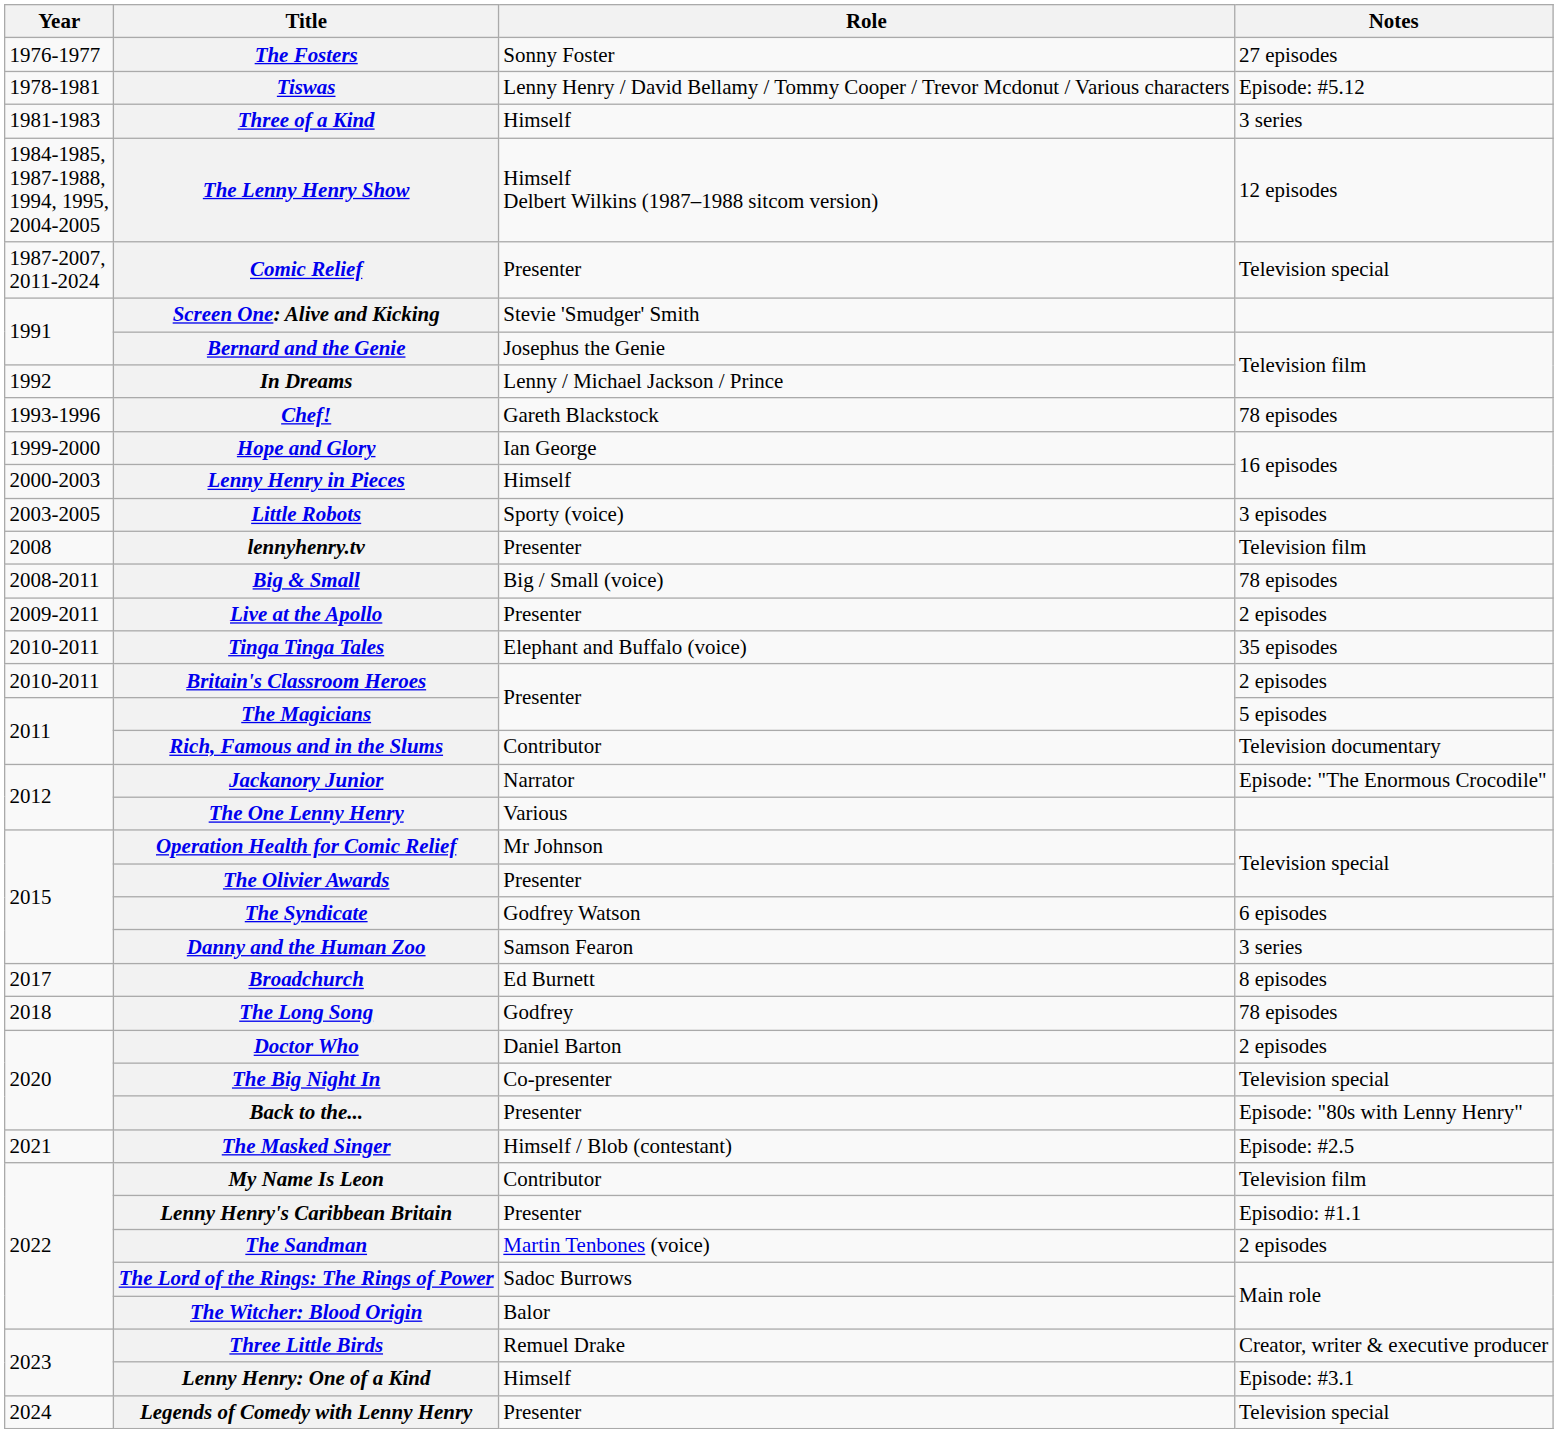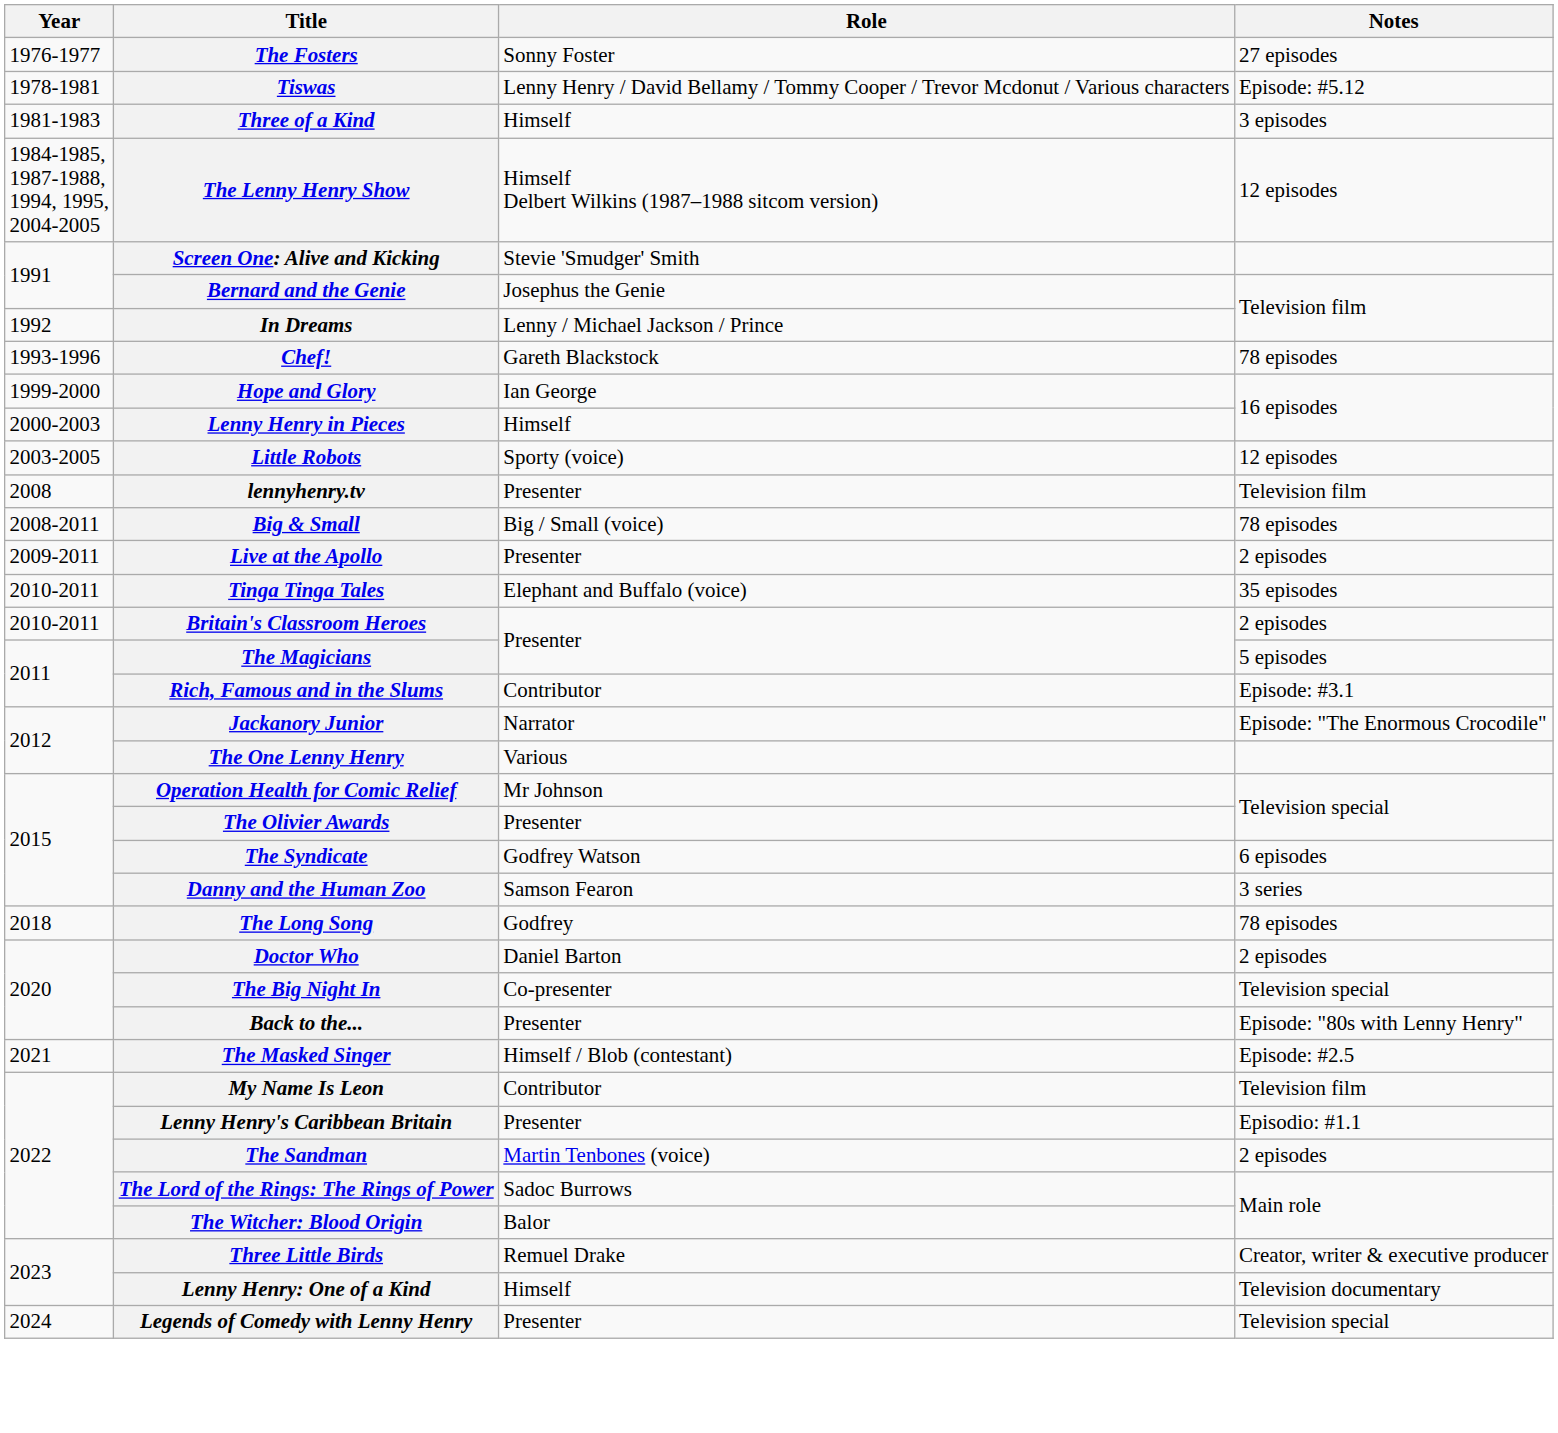 <table class="wikitable sortable plainrowheaders">
 <tr>
 <th scope="col">Year</th>
 <th scope="col">Title</th>
 <th scope="col">Role</th>
 <th scope="col" class="unsortable">Notes</th>
 </tr>
 <tr>
 <td>1976-1977</td>
 <th scope="row" data-sort-value="Fosters, The"><em><a href='#'>The Fosters</a></em></th>
 <td>Sonny Foster</td>
 <td>27 episodes</td>
 </tr>
 <tr>
 <td>1978-1981</td>
 <th scope="row"><em><a href='#'>Tiswas</a></em></th>
 <td>Lenny Henry / David Bellamy / Tommy Cooper / Trevor Mcdonut / Various characters</td>
 <td>Episode: #5.12</td>
 </tr>
 <tr>
 <td>1981-1983</td>
 <th scope="row"><em><a href='#'>Three of a Kind</a></em></th>
 <td>Himself</td>
-<td>3 series</td>
+<td>3 episodes</td>
 </tr>
 <tr>
 <td>1984-1985,<br>1987-1988,<br>1994, 1995,<br>2004-2005</td>
 <th scope="row" data-sort-value="Lenny Henry Show, The"><em><a href='#'>The Lenny Henry Show</a></em></th>
 <td>Himself<br>Delbert Wilkins (1987–1988 sitcom version)</td>
 <td>12 episodes</td>
-</tr>
-<tr>
-<td>1987-2007,<br>2011-2024</td>
-<th scope="row"><em><a href='#'>Comic Relief</a></em></th>
-<td>Presenter</td>
-<td>Television special</td>
 </tr>
 <tr>
 <td rowspan="2">1991</td>
 <th scope="row"><em><a href='#'>Screen One</a>: Alive and Kicking</em></th>
 <td>Stevie 'Smudger' Smith</td>
 <td></td>
 </tr>
 <tr>
 <th scope="row"><em><a href='#'>Bernard and the Genie</a></em></th>
 <td>Josephus the Genie</td>
 <td rowspan="2">Television film</td>
 </tr>
 <tr>
 <td>1992</td>
 <th scope="row"><em>In Dreams</em></th>
 <td>Lenny / Michael Jackson / Prince</td>
 </tr>
 <tr>
 <td>1993-1996</td>
 <th scope="row"><em><a href='#'>Chef!</a></em></th>
 <td>Gareth Blackstock</td>
 <td>78 episodes</td>
 </tr>
 <tr>
 <td>1999-2000</td>
 <th scope="row"><em><a href='#'>Hope and Glory</a></em></th>
 <td>Ian George</td>
 <td rowspan="2">16 episodes</td>
 </tr>
 <tr>
 <td>2000-2003</td>
 <th scope="row"><em><a href='#'>Lenny Henry in Pieces</a></em></th>
 <td>Himself</td>
 </tr>
 <tr>
 <td>2003-2005</td>
 <th scope="row"><em><a href='#'>Little Robots</a></em></th>
 <td>Sporty (voice)</td>
-<td>3 episodes</td>
+<td>12 episodes</td>
 </tr>
 <tr>
 <td>2008</td>
 <th scope="row"><em>lennyhenry.tv</em></th>
 <td>Presenter</td>
 <td>Television film</td>
 </tr>
 <tr>
 <td>2008-2011</td>
 <th scope="row"><em><a href='#'>Big & Small</a></em></th>
 <td>Big / Small (voice)</td>
 <td>78 episodes</td>
 </tr>
 <tr>
 <td>2009-2011</td>
 <th scope="row"><em><a href='#'>Live at the Apollo</a></em></th>
 <td>Presenter</td>
 <td>2 episodes</td>
 </tr>
 <tr>
 <td>2010-2011</td>
 <th scope="row"><em><a href='#'>Tinga Tinga Tales</a></em></th>
 <td>Elephant and Buffalo (voice)</td>
 <td>35 episodes</td>
 </tr>
 <tr>
 <td>2010-2011</td>
 <th scope="row"><em><a href='#'>Britain's Classroom Heroes</a></em></th>
 <td rowspan="2">Presenter</td>
 <td>2 episodes</td>
 </tr>
 <tr>
 <td rowspan="2">2011</td>
 <th scope="row" data-sort-value="Magicians, The"><em><a href='#'>The Magicians</a></em></th>
 <td>5 episodes</td>
 </tr>
 <tr>
 <th scope="row"><em><a href='#'>Rich, Famous and in the Slums</a></em></th>
 <td>Contributor</td>
-<td>Television documentary</td>
+<td>Episode: #3.1</td>
 </tr>
 <tr>
 <td rowspan="2">2012</td>
 <th scope="row"><em><a href='#'>Jackanory Junior</a></em></th>
 <td>Narrator</td>
 <td>Episode: "The Enormous Crocodile"</td>
 </tr>
 <tr>
 <th scope="row" data-sort-value="One Lenny Henry, The"><em><a href='#'>The One Lenny Henry</a></em></th>
 <td>Various</td>
 <td></td>
 </tr>
 <tr>
 <td rowspan="4">2015</td>
 <th scope="row"><em><a href='#'>Operation Health for Comic Relief</a></em></th>
 <td>Mr Johnson</td>
 <td rowspan="2">Television special</td>
 </tr>
 <tr>
 <th scope="row" data-sort-value="Olivier Awards, The"><em><a href='#'>The Olivier Awards</a></em></th>
 <td>Presenter</td>
 </tr>
 <tr>
 <th scope="row" data-sort-value="Syndicate, The"><em><a href='#'>The Syndicate</a></em></th>
 <td>Godfrey Watson</td>
 <td>6 episodes</td>
 </tr>
 <tr>
 <th scope="row"><em><a href='#'>Danny and the Human Zoo</a></em></th>
 <td>Samson Fearon</td>
 <td>3 series</td>
-</tr>
-<tr>
-<td>2017</td>
-<th scope="row"><em><a href='#'>Broadchurch</a></em></th>
-<td>Ed Burnett</td>
-<td>8 episodes</td>
 </tr>
 <tr>
 <td>2018</td>
 <th scope="row" data-sort-value="Long Song, The"><em><a href='#'>The Long Song</a></em></th>
 <td>Godfrey</td>
 <td>78 episodes</td>
 </tr>
 <tr>
 <td rowspan="3">2020</td>
 <th scope="row"><em><a href='#'>Doctor Who</a></em></th>
 <td>Daniel Barton</td>
 <td>2 episodes</td>
 </tr>
 <tr>
 <th scope="row" data-sort-value="Big Night In, The"><em><a href='#'>The Big Night In</a></em></th>
 <td>Co-presenter</td>
 <td>Television special</td>
 </tr>
 <tr>
 <th scope="row"><em>Back to the...</em></th>
 <td>Presenter</td>
 <td>Episode: "80s with Lenny Henry"</td>
 </tr>
 <tr>
 <td>2021</td>
 <th scope="row" data-sort-value="Masked Singer, The"><em><a href='#'>The Masked Singer</a></em></th>
 <td>Himself / Blob (contestant)</td>
 <td>Episode: #2.5</td>
 </tr>
 <tr>
 <td rowspan="5">2022</td>
 <th scope="row"><em>My Name Is Leon</em></th>
 <td>Contributor</td>
 <td>Television film</td>
 </tr>
 <tr>
 <th scope="row"><em>Lenny Henry's Caribbean Britain</em></th>
 <td>Presenter</td>
 <td>Episodio: #1.1</td>
 </tr>
 <tr>
 <th scope="row" data-sort-value="Sandman, The"><em><a href='#'>The Sandman</a></em></th>
 <td><a href='#'>Martin Tenbones</a> (voice)</td>
 <td>2 episodes</td>
 </tr>
 <tr>
 <th scope="row" data-sort-value="Lord of the Rings: The Rings of Power, The"><em><a href='#'>The Lord of the Rings: The Rings of Power</a></em></th>
 <td>Sadoc Burrows</td>
 <td rowspan="2">Main role</td>
 </tr>
 <tr>
 <th scope="row" data-sort-value="Witcher: Blood Origin, The"><em><a href='#'>The Witcher: Blood Origin</a></em></th>
 <td>Balor</td>
 </tr>
 <tr>
 <td rowspan="2">2023</td>
 <th scope="row"><em><a href='#'>Three Little Birds</a></em></th>
 <td>Remuel Drake</td>
 <td>Creator, writer & executive producer</td>
 </tr>
 <tr>
 <th scope="row"><em>Lenny Henry: One of a Kind</em></th>
 <td>Himself</td>
-<td>Episode: #3.1</td>
+<td>Television documentary</td>
 </tr>
 <tr>
 <td>2024</td>
 <th scope="row"><em>Legends of Comedy with Lenny Henry</em></th>
 <td>Presenter</td>
 <td>Television special</td>
 </tr>
 </table>
